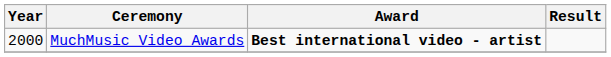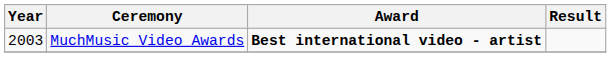 <table class="wikitable plainrowheaders">
 <tr>
 <th>Year</th>
 <th>Ceremony</th>
 <th>Award</th>
 <th>Result</th>
 </tr>
 <tr>
-<td>2000</td>
+<td>2003</td>
 <td><a href='#'>MuchMusic Video Awards</a></td>
 <td><strong>Best international video - artist</strong></td>
 <td></td>
 </tr>
 <tr>
 </tr>
 </table>
